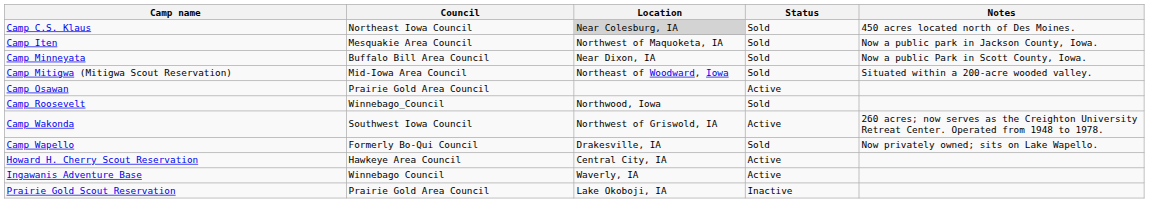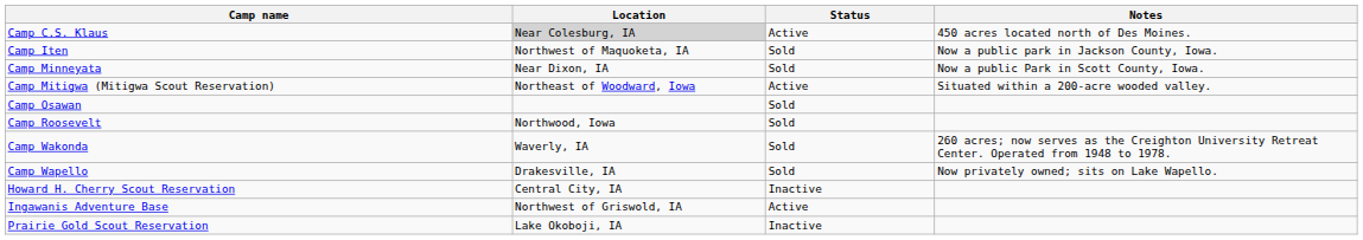 <table class="wikitable sortable" border="1" width="100%">
 <tr>
 <th scope="col" width="30%">Camp name</th>
-<th scope="col" width="20%">Council</th>
 <th scope="col" width="15%">Location</th>
 <th scope="col" width="10%">Status</th>
 <th scope="col" width="25%"  class="unsortable">Notes</th>
 </tr>
 <tr>
 <td><a href='#'>Camp C.S. Klaus</a></td>
-<td>Northeast Iowa Council</td>
 <td style="background: lightgrey;">Near Colesburg, IA</td>
-<td>Sold</td>
+<td>Active</td>
 <td>450 acres located north of Des Moines.</td>
 </tr>
 <tr>
 <td><a href='#'>Camp Iten</a></td>
-<td>Mesquakie Area Council</td>
 <td>Northwest of Maquoketa, IA</td>
 <td>Sold</td>
 <td>Now a public park in Jackson County, Iowa.</td>
 </tr>
 <tr>
 <td><a href='#'>Camp Minneyata</a></td>
-<td>Buffalo Bill Area Council</td>
 <td>Near Dixon, IA</td>
 <td>Sold</td>
 <td>Now a public Park in Scott County, Iowa.</td>
 </tr>
 <tr>
 <td><a href='#'>Camp Mitigwa</a> (Mitigwa Scout Reservation)</td>
-<td>Mid-Iowa Area Council</td>
 <td>Northeast of <a href='#'>Woodward</a>, <a href='#'>Iowa</a></td>
-<td>Sold</td>
+<td>Active</td>
 <td>Situated within a 200-acre wooded valley.</td>
 </tr>
 <tr>
 <td><a href='#'>Camp Osawan</a></td>
-<td>Prairie Gold Area Council</td>
 <td></td>
-<td>Active</td>
+<td>Sold</td>
 <td></td>
 </tr>
 <tr>
 <td><a href='#'>Camp Roosevelt</a></td>
-<td>Winnebago_Council</td>
 <td>Northwood, Iowa</td>
 <td>Sold</td>
 <td></td>
 </tr>
 <tr>
 <td><a href='#'>Camp Wakonda</a></td>
-<td>Southwest Iowa Council</td>
-<td>Northwest of Griswold, IA</td>
-<td>Active</td>
+<td>Waverly, IA</td>
+<td>Sold</td>
 <td>260 acres; now serves as the Creighton University Retreat Center.  Operated from 1948 to 1978.</td>
 </tr>
 <tr>
 <td><a href='#'>Camp Wapello</a></td>
-<td>Formerly Bo-Qui Council</td>
 <td>Drakesville, IA</td>
 <td>Sold</td>
 <td>Now privately owned; sits on Lake Wapello.</td>
 </tr>
 <tr>
 <td><a href='#'>Howard H. Cherry Scout Reservation</a></td>
-<td>Hawkeye Area Council</td>
 <td>Central City, IA</td>
-<td>Active</td>
+<td>Inactive</td>
 <td></td>
 </tr>
 <tr>
 <td><a href='#'>Ingawanis Adventure Base</a></td>
-<td>Winnebago Council</td>
-<td>Waverly, IA</td>
+<td>Northwest of Griswold, IA</td>
 <td>Active</td>
 <td></td>
 </tr>
 <tr>
 <td><a href='#'>Prairie Gold Scout Reservation</a></td>
-<td>Prairie Gold Area Council</td>
 <td>Lake Okoboji, IA</td>
 <td>Inactive</td>
 <td></td>
 </tr>
 </table>
